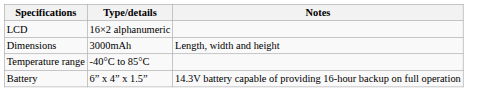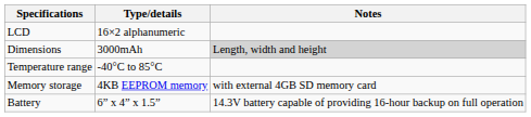 <table class="wikitable">
 <tr>
 <th>Specifications</th>
 <th>Type/details</th>
 <th>Notes</th>
 </tr>
 <tr>
 <td>LCD</td>
 <td>16×2 alphanumeric</td>
 <td></td>
 </tr>
 <tr>
 <td>Dimensions</td>
 <td>3000mAh</td>
-<td>Length, width and height</td>
+<td style="background: lightgrey;">Length, width and height</td>
 </tr>
 <tr>
 <td>Temperature range</td>
 <td>-40°C to 85°C</td>
 <td></td>
 </tr>
 <tr>
+<td>Memory storage</td>
+<td>4KB <a href='#'>EEPROM memory</a></td>
+<td>with external 4GB SD memory card</td>
+</tr>
+<tr>
 <td>Battery</td>
 <td>6” x 4” x 1.5”</td>
 <td>14.3V battery capable of providing 16-hour backup on full operation</td>
 </tr>
 </table>
